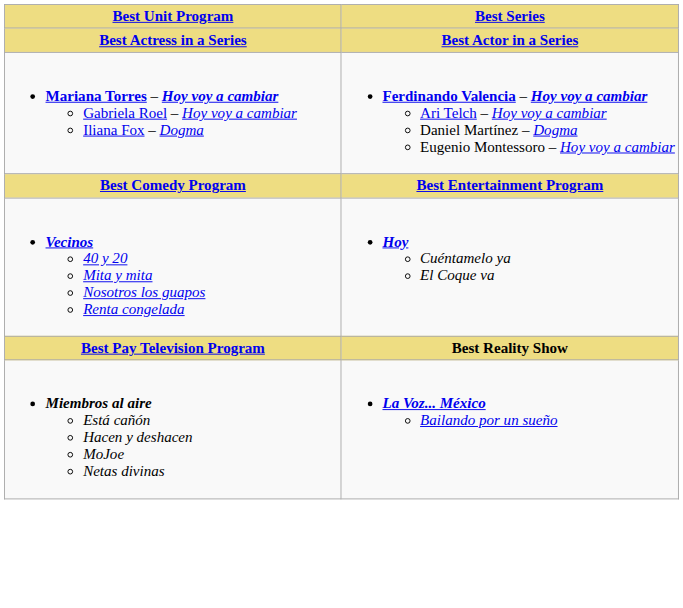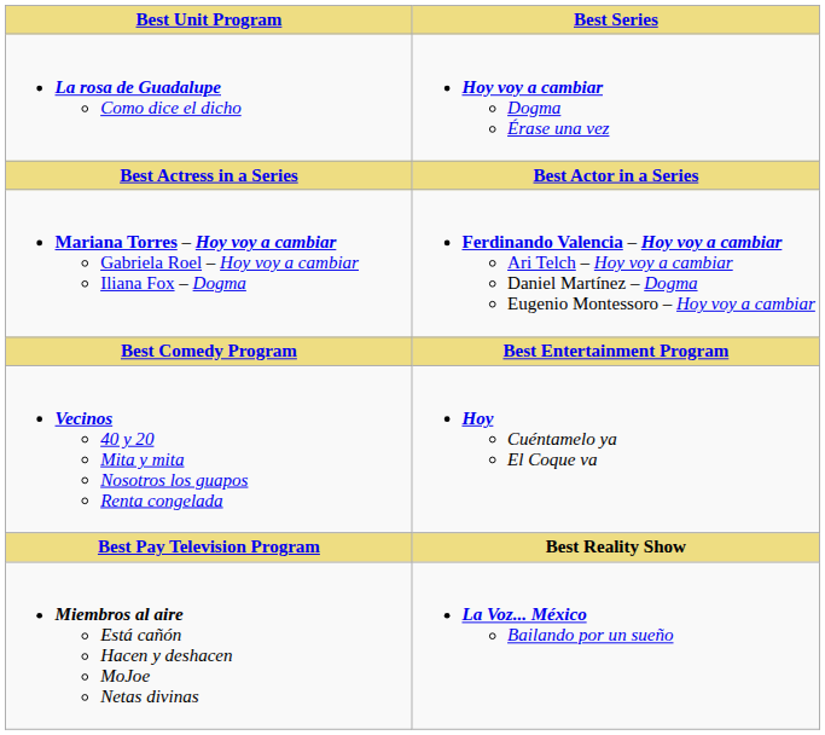 <table class="wikitable">
 <tr>
 <th style="background:#EEDD82; width:50%"><a href='#'>Best Unit Program</a></th>
 <th style="background:#EEDD82; width:50%"><a href='#'>Best Series</a></th>
+</tr>
+<tr>
+<td valign="top"><br><ul><li><strong><em><a href='#'>La rosa de Guadalupe</a></em></strong><ul><li><em><a href='#'>Como dice el dicho</a></em></li></ul></li></ul></td>
+<td valign="top"><br><ul><li><strong><em><a href='#'>Hoy voy a cambiar</a></em></strong><ul><li><em><a href='#'>Dogma</a></em></li><li><em><a href='#'>Érase una vez</a></em></li></ul></li></ul></td>
 </tr>
 <tr>
 <th style="background:#EEDD82; width:50%"><a href='#'>Best Actress in a Series</a></th>
 <th style="background:#EEDD82; width:50%"><a href='#'>Best Actor in a Series</a></th>
 </tr>
 <tr>
 <td valign="top"><br><ul><li><strong><a href='#'>Mariana Torres</a></strong> – <strong><em><a href='#'>Hoy voy a cambiar</a></em></strong><ul><li><a href='#'>Gabriela Roel</a> – <em><a href='#'>Hoy voy a cambiar</a></em></li><li><a href='#'>Iliana Fox</a> – <em><a href='#'>Dogma</a></em></li></ul></li></ul></td>
 <td valign="top"><br><ul><li><strong><a href='#'>Ferdinando Valencia</a></strong> – <strong><em><a href='#'>Hoy voy a cambiar</a></em></strong><ul><li><a href='#'>Ari Telch</a> – <em><a href='#'>Hoy voy a cambiar</a></em></li><li>Daniel Martínez – <em><a href='#'>Dogma</a></em></li><li>Eugenio Montessoro – <em><a href='#'>Hoy voy a cambiar</a></em></li></ul></li></ul></td>
 </tr>
 <tr>
 <th style="background:#EEDD82; width:50%"><a href='#'>Best Comedy Program</a></th>
 <th style="background:#EEDD82; width:50%"><a href='#'>Best Entertainment Program</a></th>
 </tr>
 <tr>
 <td valign="top"><br><ul><li><strong><em><a href='#'>Vecinos</a></em></strong><ul><li><em><a href='#'>40 y 20</a></em></li><li><em><a href='#'>Mita y mita</a></em></li><li><em><a href='#'>Nosotros los guapos</a></em></li><li><em><a href='#'>Renta congelada</a></em></li></ul></li></ul></td>
 <td valign="top"><br><ul><li><strong><em><a href='#'>Hoy</a></em></strong><ul><li><em>Cuéntamelo ya</em></li><li><em>El Coque va</em></li></ul></li></ul></td>
 </tr>
 <tr>
 <th style="background:#EEDD82; width:50%"><a href='#'>Best Pay Television Program</a></th>
 <th style="background:#EEDD82; width:50%">Best Reality Show</th>
 </tr>
 <tr>
 <td valign="top"><br><ul><li><strong><em>Miembros al aire</em></strong><ul><li><em>Está cañón</em></li><li><em>Hacen y deshacen</em></li><li><em>MoJoe</em></li><li><em>Netas divinas</em></li></ul></li></ul></td>
 <td valign="top"><br><ul><li><strong><em><a href='#'>La Voz... México</a></em></strong><ul><li><em><a href='#'>Bailando por un sueño</a></em></li></ul></li></ul></td>
 </tr>
 </table>
